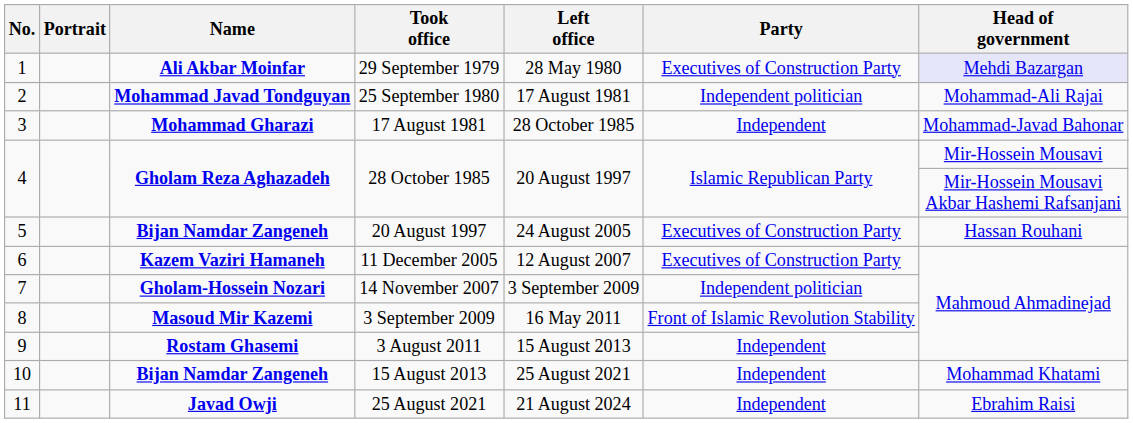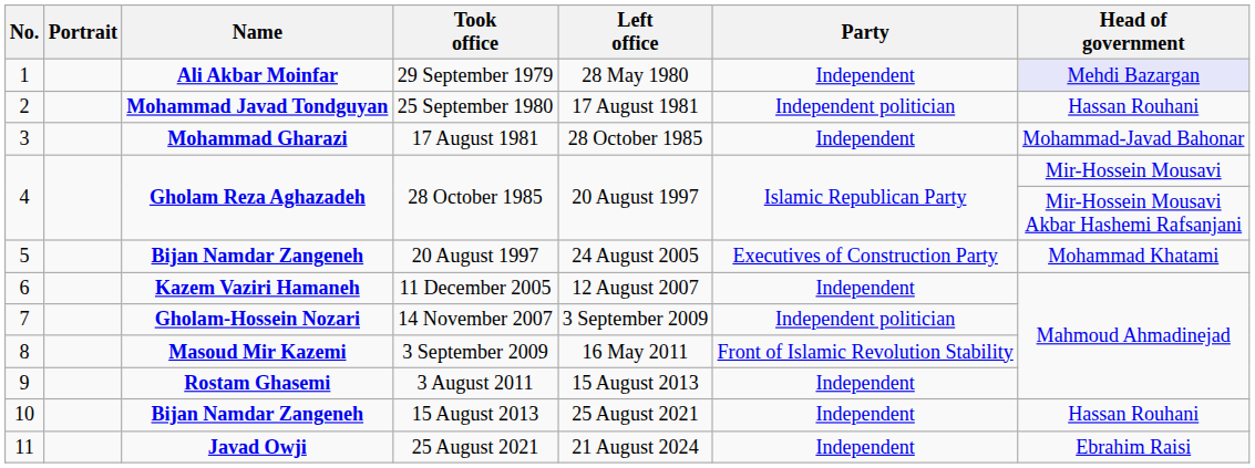 <table class="wikitable" style="text-align:center;">
 <tr>
 <th>No.</th>
 <th>Portrait</th>
 <th>Name</th>
 <th>Took<br>office</th>
 <th>Left<br>office</th>
 <th>Party</th>
 <th>Head of<br>government</th>
 </tr>
 <tr>
 <td>1</td>
 <td></td>
 <td><strong><a href='#'>Ali Akbar Moinfar</a></strong></td>
 <td>29 September 1979</td>
 <td>28 May 1980</td>
-<td><a href='#'>Executives of Construction Party</a></td>
+<td><a href='#'>Independent</a></td>
 <td style="background: lavender;"><a href='#'>Mehdi Bazargan</a></td>
 </tr>
 <tr>
 <td>2</td>
 <td></td>
 <td><strong><a href='#'>Mohammad Javad Tondguyan</a></strong></td>
 <td>25 September 1980</td>
 <td>17 August 1981</td>
 <td><a href='#'>Independent politician</a></td>
-<td><a href='#'>Mohammad-Ali Rajai</a></td>
+<td><a href='#'>Hassan Rouhani</a></td>
 </tr>
 <tr>
 <td rowspan="2">3</td>
 <td rowspan="2"></td>
 <td rowspan="2"><strong><a href='#'>Mohammad Gharazi</a></strong></td>
 <td rowspan="2">17 August 1981</td>
 <td rowspan="2">28 October 1985</td>
 <td rowspan="2"><a href='#'>Independent</a></td>
 <td><a href='#'>Mohammad-Javad Bahonar</a></td>
 </tr>
 <tr>
 <td rowspan="2"><a href='#'>Mir-Hossein Mousavi</a></td>
 </tr>
 <tr>
 <td rowspan="2">4</td>
 <td rowspan="2"></td>
 <td rowspan="2"><strong><a href='#'>Gholam Reza Aghazadeh</a></strong></td>
 <td rowspan="2">28 October 1985</td>
 <td rowspan="2">20 August 1997</td>
 <td rowspan="2"><a href='#'>Islamic Republican Party</a></td>
 </tr>
 <tr>
 <td><a href='#'>Mir-Hossein Mousavi</a><br><a href='#'>Akbar Hashemi Rafsanjani</a></td>
 </tr>
 <tr>
 <td>5</td>
 <td></td>
 <td><strong><a href='#'>Bijan Namdar Zangeneh</a></strong></td>
 <td>20 August 1997</td>
 <td>24 August 2005</td>
 <td><a href='#'>Executives of Construction Party</a></td>
-<td><a href='#'>Hassan Rouhani</a></td>
+<td><a href='#'>Mohammad Khatami</a></td>
 </tr>
 <tr>
 <td>6</td>
 <td></td>
 <td><strong><a href='#'>Kazem Vaziri Hamaneh</a></strong></td>
 <td>11 December 2005</td>
 <td>12 August 2007</td>
-<td><a href='#'>Executives of Construction Party</a></td>
+<td><a href='#'>Independent</a></td>
 <td rowspan="4"><a href='#'>Mahmoud Ahmadinejad</a></td>
 </tr>
 <tr>
 <td>7</td>
 <td></td>
 <td><strong><a href='#'>Gholam-Hossein Nozari</a></strong></td>
 <td>14 November 2007</td>
 <td>3 September 2009</td>
 <td><a href='#'>Independent politician</a></td>
 </tr>
 <tr>
 <td>8</td>
 <td></td>
 <td><strong><a href='#'>Masoud Mir Kazemi</a></strong></td>
 <td>3 September 2009</td>
 <td>16 May 2011</td>
 <td><a href='#'>Front of Islamic Revolution Stability</a></td>
 </tr>
 <tr>
 <td>9</td>
 <td></td>
 <td><strong><a href='#'>Rostam Ghasemi</a></strong></td>
 <td>3 August 2011</td>
 <td>15 August 2013</td>
 <td><a href='#'>Independent</a></td>
 </tr>
 <tr>
 <td>10</td>
 <td></td>
 <td><strong><a href='#'>Bijan Namdar Zangeneh</a></strong></td>
 <td>15 August 2013</td>
 <td>25 August 2021</td>
 <td><a href='#'>Independent</a></td>
-<td><a href='#'>Mohammad Khatami</a></td>
+<td><a href='#'>Hassan Rouhani</a></td>
 </tr>
 <tr>
 <td>11</td>
 <td></td>
 <td><strong><a href='#'>Javad Owji</a></strong></td>
 <td>25 August 2021</td>
 <td>21 August 2024</td>
 <td><a href='#'>Independent</a></td>
 <td><a href='#'>Ebrahim Raisi</a></td>
 </tr>
 </table>
